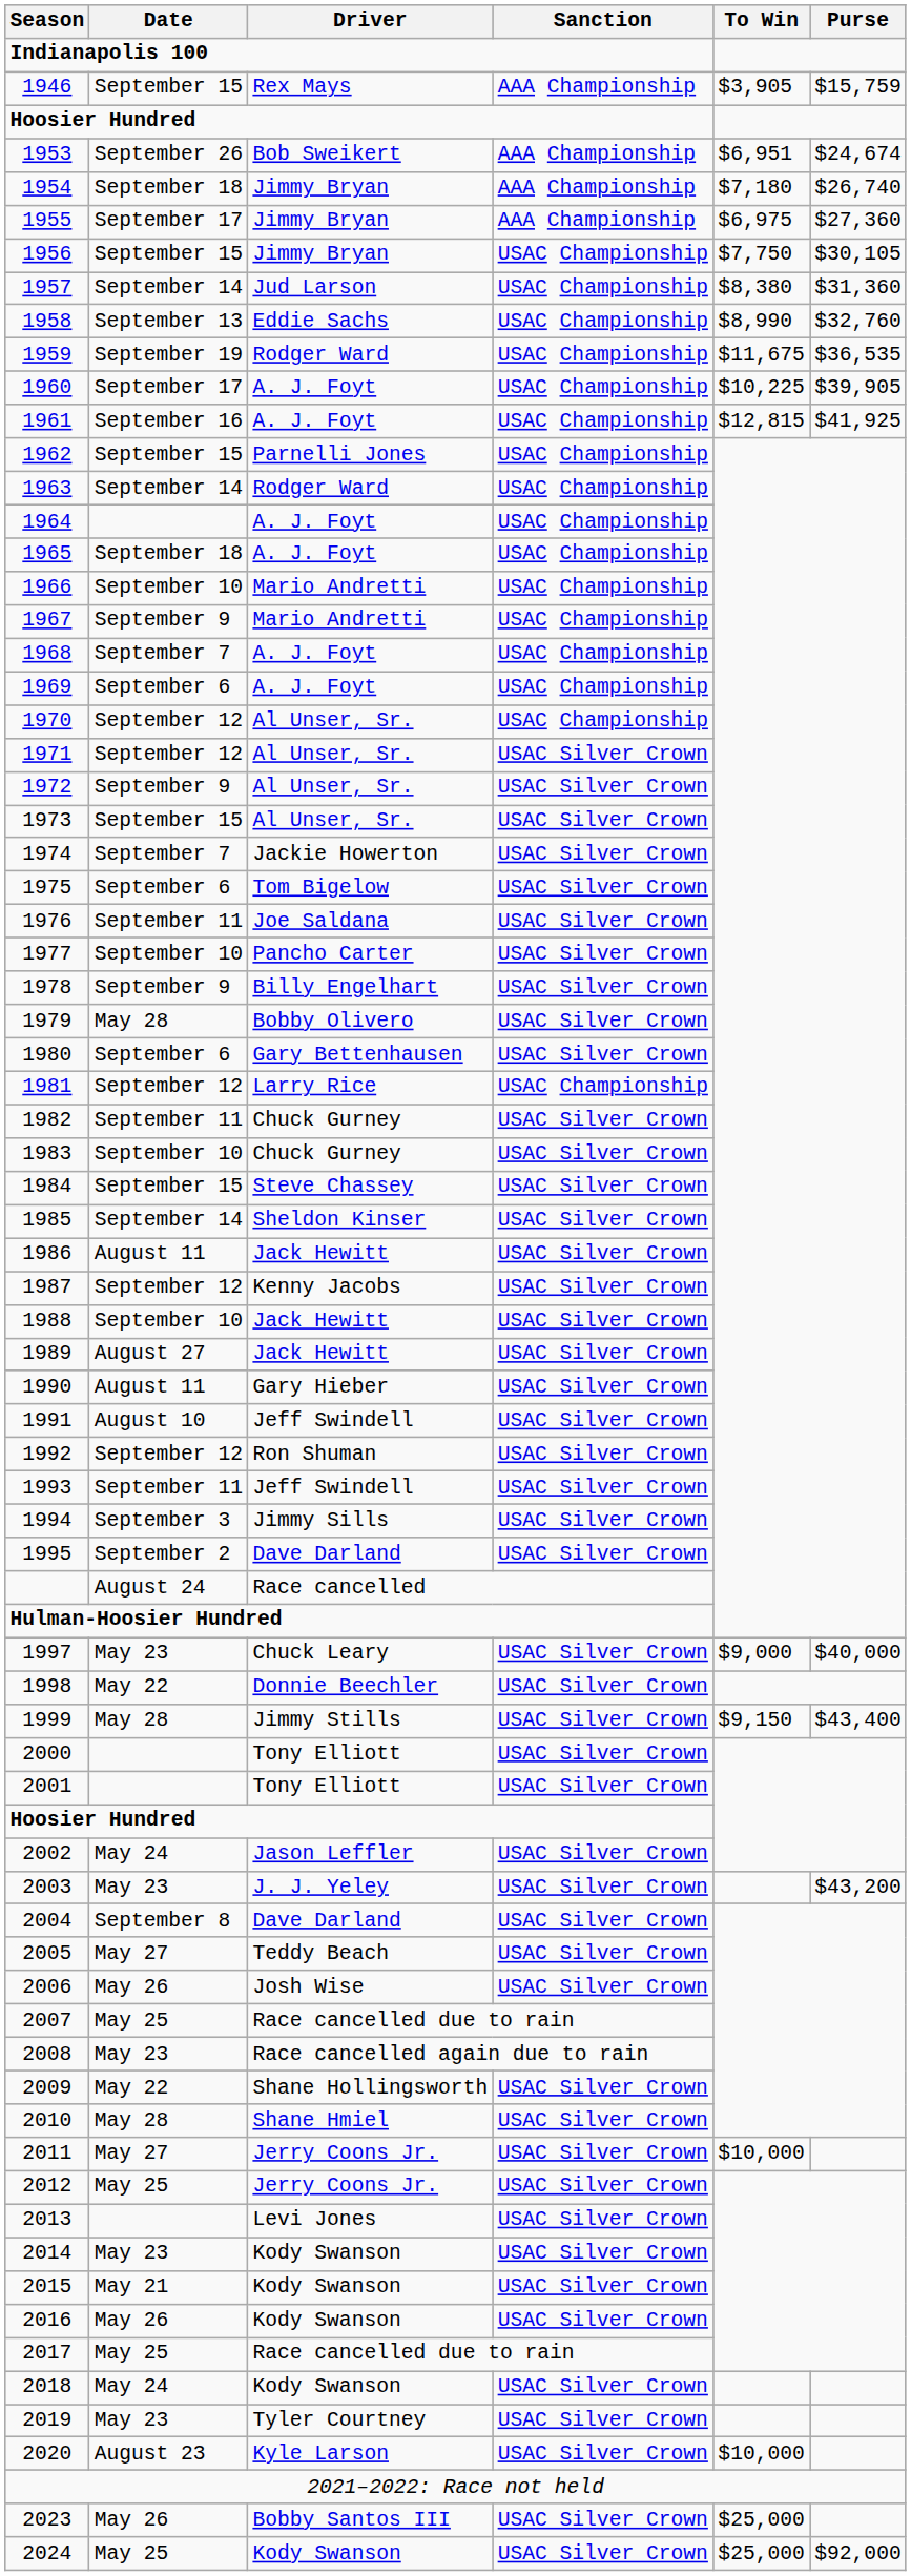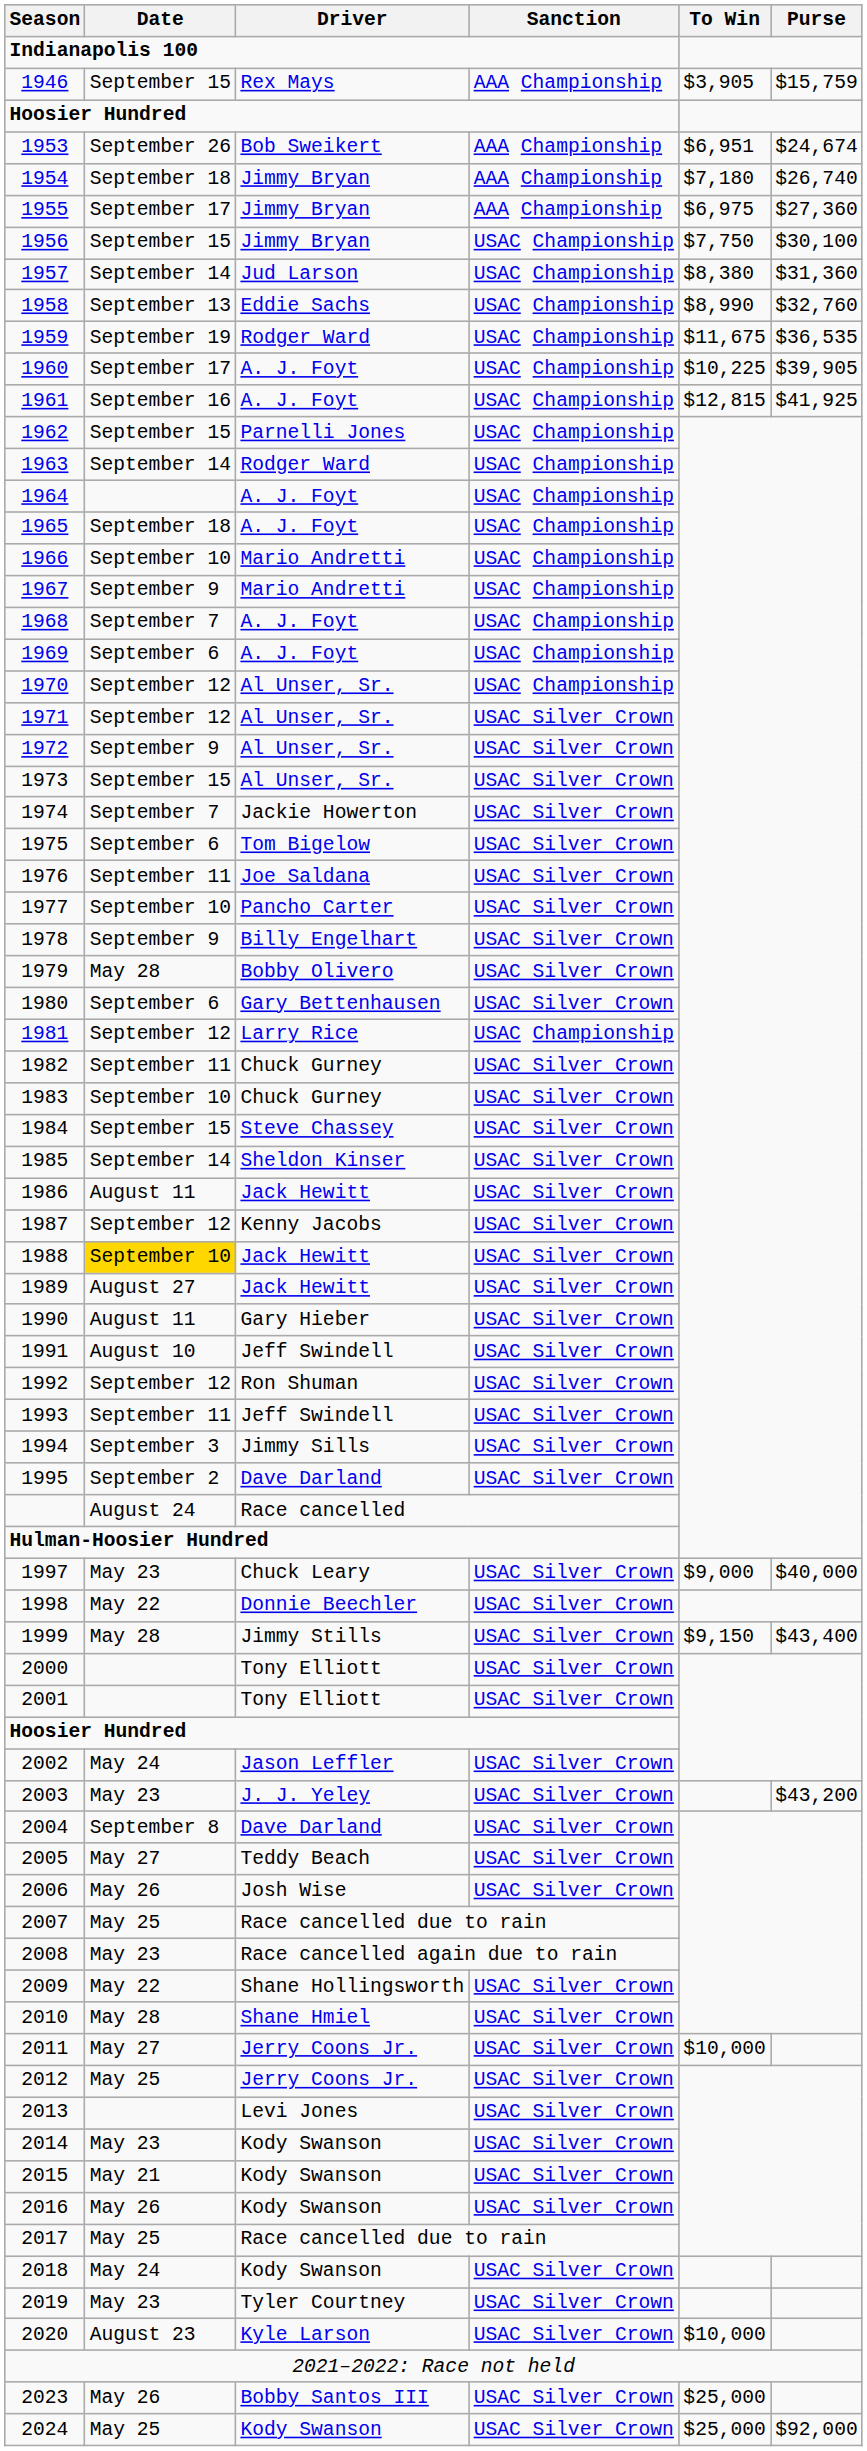 <table class="wikitable" style="font-size: 95%;">
 <tr>
 <th>Season</th>
 <th>Date</th>
 <th>Driver</th>
 <th>Sanction</th>
 <th>To Win</th>
 <th>Purse</th>
 </tr>
 <tr>
 <td colspan=4><strong>Indianapolis 100</strong></td>
 </tr>
 <tr>
 <td align="center"><a href='#'>1946</a></td>
 <td>September 15</td>
 <td><a href='#'>Rex Mays</a></td>
 <td><a href='#'>AAA</a> <a href='#'>Championship</a></td>
 <td>$3,905</td>
 <td>$15,759</td>
 </tr>
 <tr>
 <td colspan=4><strong>Hoosier Hundred</strong></td>
 </tr>
 <tr>
 <td align="center"><a href='#'>1953</a></td>
 <td>September 26</td>
 <td><a href='#'>Bob Sweikert</a></td>
 <td><a href='#'>AAA</a> <a href='#'>Championship</a></td>
 <td>$6,951</td>
 <td>$24,674</td>
 </tr>
 <tr>
 <td align="center"><a href='#'>1954</a></td>
 <td>September 18</td>
 <td><a href='#'>Jimmy Bryan</a></td>
 <td><a href='#'>AAA</a> <a href='#'>Championship</a></td>
 <td>$7,180</td>
 <td>$26,740</td>
 </tr>
 <tr>
 <td align="center"><a href='#'>1955</a></td>
 <td>September 17</td>
 <td><a href='#'>Jimmy Bryan</a></td>
 <td><a href='#'>AAA</a> <a href='#'>Championship</a></td>
 <td>$6,975</td>
 <td>$27,360</td>
 </tr>
 <tr>
 <td align="center"><a href='#'>1956</a></td>
 <td>September 15</td>
 <td><a href='#'>Jimmy Bryan</a></td>
 <td><a href='#'>USAC</a> <a href='#'>Championship</a></td>
 <td>$7,750</td>
-<td>$30,105</td>
+<td>$30,100</td>
 </tr>
 <tr>
 <td align="center"><a href='#'>1957</a></td>
 <td>September 14</td>
 <td><a href='#'>Jud Larson</a></td>
 <td><a href='#'>USAC</a> <a href='#'>Championship</a></td>
 <td>$8,380</td>
 <td>$31,360</td>
 </tr>
 <tr>
 <td align="center"><a href='#'>1958</a></td>
 <td>September 13</td>
 <td><a href='#'>Eddie Sachs</a></td>
 <td><a href='#'>USAC</a> <a href='#'>Championship</a></td>
 <td>$8,990</td>
 <td>$32,760</td>
 </tr>
 <tr>
 <td align="center"><a href='#'>1959</a></td>
 <td>September 19</td>
 <td><a href='#'>Rodger Ward</a></td>
 <td><a href='#'>USAC</a> <a href='#'>Championship</a></td>
 <td>$11,675</td>
 <td>$36,535</td>
 </tr>
 <tr>
 <td align="center"><a href='#'>1960</a></td>
 <td>September 17</td>
 <td><a href='#'>A. J. Foyt</a></td>
 <td><a href='#'>USAC</a> <a href='#'>Championship</a></td>
 <td>$10,225</td>
 <td>$39,905</td>
 </tr>
 <tr>
 <td align="center"><a href='#'>1961</a></td>
 <td>September 16</td>
 <td><a href='#'>A. J. Foyt</a></td>
 <td><a href='#'>USAC</a> <a href='#'>Championship</a></td>
 <td>$12,815</td>
 <td>$41,925</td>
 </tr>
 <tr>
 <td align="center"><a href='#'>1962</a></td>
 <td>September 15</td>
 <td><a href='#'>Parnelli Jones</a></td>
 <td><a href='#'>USAC</a> <a href='#'>Championship</a></td>
 </tr>
 <tr>
 <td align="center"><a href='#'>1963</a></td>
 <td>September 14</td>
 <td><a href='#'>Rodger Ward</a></td>
 <td><a href='#'>USAC</a> <a href='#'>Championship</a></td>
 </tr>
 <tr>
 <td align="center"><a href='#'>1964</a></td>
 <td></td>
 <td><a href='#'>A. J. Foyt</a></td>
 <td><a href='#'>USAC</a> <a href='#'>Championship</a></td>
 </tr>
 <tr>
 <td align="center"><a href='#'>1965</a></td>
 <td>September 18</td>
 <td><a href='#'>A. J. Foyt</a></td>
 <td><a href='#'>USAC</a> <a href='#'>Championship</a></td>
 </tr>
 <tr>
 <td align="center"><a href='#'>1966</a></td>
 <td>September 10</td>
 <td><a href='#'>Mario Andretti</a></td>
 <td><a href='#'>USAC</a> <a href='#'>Championship</a></td>
 </tr>
 <tr>
 <td align="center"><a href='#'>1967</a></td>
 <td>September 9</td>
 <td><a href='#'>Mario Andretti</a></td>
 <td><a href='#'>USAC</a> <a href='#'>Championship</a></td>
 </tr>
 <tr>
 <td align="center"><a href='#'>1968</a></td>
 <td>September 7</td>
 <td><a href='#'>A. J. Foyt</a></td>
 <td><a href='#'>USAC</a> <a href='#'>Championship</a></td>
 </tr>
 <tr>
 <td align="center"><a href='#'>1969</a></td>
 <td>September 6</td>
 <td><a href='#'>A. J. Foyt</a></td>
 <td><a href='#'>USAC</a> <a href='#'>Championship</a></td>
 </tr>
 <tr>
 <td align="center"><a href='#'>1970</a></td>
 <td>September 12</td>
 <td><a href='#'>Al Unser, Sr.</a></td>
 <td><a href='#'>USAC</a> <a href='#'>Championship</a></td>
 </tr>
 <tr>
 <td align="center"><a href='#'>1971</a></td>
 <td>September 12</td>
 <td><a href='#'>Al Unser, Sr.</a></td>
 <td><a href='#'>USAC Silver Crown</a></td>
 </tr>
 <tr>
 <td align="center"><a href='#'>1972</a></td>
 <td>September 9</td>
 <td><a href='#'>Al Unser, Sr.</a></td>
 <td><a href='#'>USAC Silver Crown</a></td>
 </tr>
 <tr>
 <td align="center">1973</td>
 <td>September 15</td>
 <td><a href='#'>Al Unser, Sr.</a></td>
 <td><a href='#'>USAC Silver Crown</a></td>
 </tr>
 <tr>
 <td align="center">1974</td>
 <td>September 7</td>
 <td>Jackie Howerton</td>
 <td><a href='#'>USAC Silver Crown</a></td>
 </tr>
 <tr>
 <td align="center">1975</td>
 <td>September 6</td>
 <td><a href='#'>Tom Bigelow</a></td>
 <td><a href='#'>USAC Silver Crown</a></td>
 </tr>
 <tr>
 <td align="center">1976</td>
 <td>September 11</td>
 <td><a href='#'>Joe Saldana</a></td>
 <td><a href='#'>USAC Silver Crown</a></td>
 </tr>
 <tr>
 <td align="center">1977</td>
 <td>September 10</td>
 <td><a href='#'>Pancho Carter</a></td>
 <td><a href='#'>USAC Silver Crown</a></td>
 </tr>
 <tr>
 <td align="center">1978</td>
 <td>September 9</td>
 <td><a href='#'>Billy Engelhart</a></td>
 <td><a href='#'>USAC Silver Crown</a></td>
 </tr>
 <tr>
 <td align="center">1979</td>
 <td>May 28</td>
 <td><a href='#'>Bobby Olivero</a></td>
 <td><a href='#'>USAC Silver Crown</a></td>
 </tr>
 <tr>
 <td align="center">1980</td>
 <td>September 6</td>
 <td><a href='#'>Gary Bettenhausen</a></td>
 <td><a href='#'>USAC Silver Crown</a></td>
 </tr>
 <tr>
 <td align="center"><a href='#'>1981</a></td>
 <td>September 12</td>
 <td><a href='#'>Larry Rice</a></td>
 <td><a href='#'>USAC</a> <a href='#'>Championship</a></td>
 </tr>
 <tr>
 <td align="center">1982</td>
 <td>September 11</td>
 <td>Chuck Gurney</td>
 <td><a href='#'>USAC Silver Crown</a></td>
 </tr>
 <tr>
 <td align="center">1983</td>
 <td>September 10</td>
 <td>Chuck Gurney</td>
 <td><a href='#'>USAC Silver Crown</a></td>
 </tr>
 <tr>
 <td align="center">1984</td>
 <td>September 15</td>
 <td><a href='#'>Steve Chassey</a></td>
 <td><a href='#'>USAC Silver Crown</a></td>
 </tr>
 <tr>
 <td align="center">1985</td>
 <td>September 14</td>
 <td><a href='#'>Sheldon Kinser</a></td>
 <td><a href='#'>USAC Silver Crown</a></td>
 </tr>
 <tr>
 <td align="center">1986</td>
 <td>August 11</td>
 <td><a href='#'>Jack Hewitt</a></td>
 <td><a href='#'>USAC Silver Crown</a></td>
 </tr>
 <tr>
 <td align="center">1987</td>
 <td>September 12</td>
 <td>Kenny Jacobs</td>
 <td><a href='#'>USAC Silver Crown</a></td>
 </tr>
 <tr>
 <td align="center">1988</td>
-<td>September 10</td>
+<td style="background: gold;">September 10</td>
 <td><a href='#'>Jack Hewitt</a></td>
 <td><a href='#'>USAC Silver Crown</a></td>
 </tr>
 <tr>
 <td align="center">1989</td>
 <td>August 27</td>
 <td><a href='#'>Jack Hewitt</a></td>
 <td><a href='#'>USAC Silver Crown</a></td>
 </tr>
 <tr>
 <td align="center">1990</td>
 <td>August 11</td>
 <td>Gary Hieber</td>
 <td><a href='#'>USAC Silver Crown</a></td>
 </tr>
 <tr>
 <td align="center">1991</td>
 <td>August 10</td>
 <td>Jeff Swindell</td>
 <td><a href='#'>USAC Silver Crown</a></td>
 </tr>
 <tr>
 <td align="center">1992</td>
 <td>September 12</td>
 <td>Ron Shuman</td>
 <td><a href='#'>USAC Silver Crown</a></td>
 </tr>
 <tr>
 <td align="center">1993</td>
 <td>September 11</td>
 <td>Jeff Swindell</td>
 <td><a href='#'>USAC Silver Crown</a></td>
 </tr>
 <tr>
 <td align="center">1994</td>
 <td>September 3</td>
 <td>Jimmy Sills</td>
 <td><a href='#'>USAC Silver Crown</a></td>
 </tr>
 <tr>
 <td align="center">1995</td>
 <td>September 2</td>
 <td><a href='#'>Dave Darland</a></td>
 <td><a href='#'>USAC Silver Crown</a></td>
 </tr>
 <tr>
 <td align="center"></td>
 <td>August 24</td>
 <td colspan=2>Race cancelled</td>
 </tr>
 <tr>
 <td colspan=4><strong>Hulman-Hoosier Hundred</strong></td>
 </tr>
 <tr>
 <td align="center">1997</td>
 <td>May 23</td>
 <td>Chuck Leary</td>
 <td><a href='#'>USAC Silver Crown</a></td>
 <td>$9,000</td>
 <td>$40,000</td>
 </tr>
 <tr>
 <td align="center">1998</td>
 <td>May 22</td>
 <td><a href='#'>Donnie Beechler</a></td>
 <td><a href='#'>USAC Silver Crown</a></td>
 </tr>
 <tr>
 <td align="center">1999</td>
 <td>May 28</td>
 <td>Jimmy Stills</td>
 <td><a href='#'>USAC Silver Crown</a></td>
 <td>$9,150</td>
 <td>$43,400</td>
 </tr>
 <tr>
 <td align="center">2000</td>
 <td></td>
 <td>Tony Elliott</td>
 <td><a href='#'>USAC Silver Crown</a></td>
 </tr>
 <tr>
 <td align="center">2001</td>
 <td></td>
 <td>Tony Elliott</td>
 <td><a href='#'>USAC Silver Crown</a></td>
 </tr>
 <tr>
 <td colspan=4><strong>Hoosier Hundred</strong></td>
 </tr>
 <tr>
 <td align="center">2002</td>
 <td>May 24</td>
 <td><a href='#'>Jason Leffler</a></td>
 <td><a href='#'>USAC Silver Crown</a></td>
 </tr>
 <tr>
 <td align="center">2003</td>
 <td>May 23</td>
 <td><a href='#'>J. J. Yeley</a></td>
 <td><a href='#'>USAC Silver Crown</a></td>
 <td></td>
 <td>$43,200</td>
 </tr>
 <tr>
 <td align="center">2004</td>
 <td>September 8</td>
 <td><a href='#'>Dave Darland</a></td>
 <td><a href='#'>USAC Silver Crown</a></td>
 </tr>
 <tr>
 <td align="center">2005</td>
 <td>May 27</td>
 <td>Teddy Beach</td>
 <td><a href='#'>USAC Silver Crown</a></td>
 </tr>
 <tr>
 <td align="center">2006</td>
 <td>May 26</td>
 <td>Josh Wise</td>
 <td><a href='#'>USAC Silver Crown</a></td>
 </tr>
 <tr>
 <td align="center">2007</td>
 <td>May 25</td>
 <td colspan=2>Race cancelled due to rain</td>
 </tr>
 <tr>
 <td align="center">2008</td>
 <td>May 23</td>
 <td colspan=2>Race cancelled again due to rain</td>
 </tr>
 <tr>
 <td align="center">2009</td>
 <td>May 22</td>
 <td>Shane Hollingsworth</td>
 <td><a href='#'>USAC Silver Crown</a></td>
 </tr>
 <tr>
 <td align="center">2010</td>
 <td>May 28</td>
 <td><a href='#'>Shane Hmiel</a></td>
 <td><a href='#'>USAC Silver Crown</a></td>
 </tr>
 <tr>
 <td align="center">2011</td>
 <td>May 27</td>
 <td><a href='#'>Jerry Coons Jr.</a></td>
 <td><a href='#'>USAC Silver Crown</a></td>
 <td>$10,000</td>
 <td></td>
 </tr>
 <tr>
 <td align="center">2012</td>
 <td>May 25</td>
 <td><a href='#'>Jerry Coons Jr.</a></td>
 <td><a href='#'>USAC Silver Crown</a></td>
 </tr>
 <tr>
 <td align="center">2013</td>
 <td></td>
 <td>Levi Jones</td>
 <td><a href='#'>USAC Silver Crown</a></td>
 </tr>
 <tr>
 <td align="center">2014</td>
 <td>May 23</td>
 <td>Kody Swanson</td>
 <td><a href='#'>USAC Silver Crown</a></td>
 </tr>
 <tr>
 <td align="center">2015</td>
 <td>May 21</td>
 <td>Kody Swanson</td>
 <td><a href='#'>USAC Silver Crown</a></td>
 </tr>
 <tr>
 <td align="center">2016</td>
 <td>May 26</td>
 <td>Kody Swanson</td>
 <td><a href='#'>USAC Silver Crown</a></td>
 </tr>
 <tr>
 <td align="center">2017</td>
 <td>May 25</td>
 <td colspan=2>Race cancelled due to rain</td>
 </tr>
 <tr>
 <td align="center">2018</td>
 <td>May 24</td>
 <td>Kody Swanson</td>
 <td><a href='#'>USAC Silver Crown</a></td>
 <td></td>
 <td></td>
 </tr>
 <tr>
 <td align="center">2019</td>
 <td>May 23</td>
 <td>Tyler Courtney</td>
 <td><a href='#'>USAC Silver Crown</a></td>
 <td></td>
 <td></td>
 </tr>
 <tr>
 <td align="center">2020</td>
 <td>August 23</td>
 <td><a href='#'>Kyle Larson</a></td>
 <td><a href='#'>USAC Silver Crown</a></td>
 <td>$10,000</td>
 <td></td>
 </tr>
 <tr>
 <td align="center" colspan="6"><em>2021–2022: Race not held</em></td>
 </tr>
 <tr>
 <td align="center">2023</td>
 <td>May 26</td>
 <td><a href='#'>Bobby Santos III</a></td>
 <td><a href='#'>USAC Silver Crown</a></td>
 <td>$25,000</td>
 <td></td>
 </tr>
 <tr>
 <td align="center">2024</td>
 <td>May 25</td>
 <td><a href='#'>Kody Swanson</a></td>
 <td><a href='#'>USAC Silver Crown</a></td>
 <td>$25,000</td>
 <td>$92,000</td>
 </tr>
 </table>
